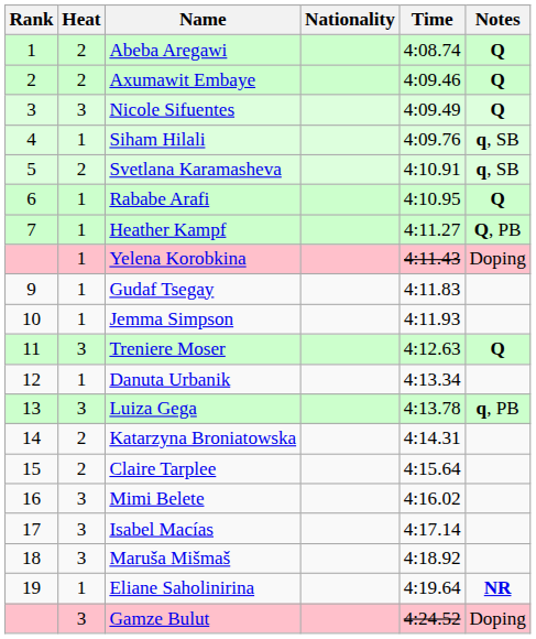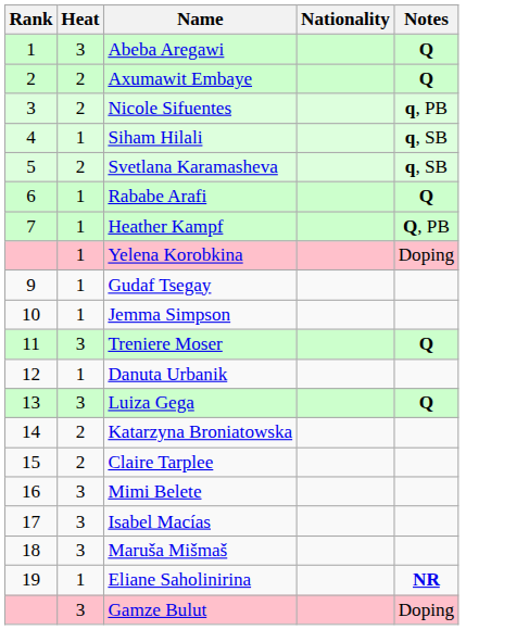 <table class="wikitable sortable" style="text-align:center">
 <tr>
 <th>Rank</th>
 <th>Heat</th>
 <th>Name</th>
 <th>Nationality</th>
-<th>Time</th>
 <th>Notes</th>
 </tr>
 <tr bgcolor=ccffcc>
 <td>1</td>
-<td>2</td>
+<td>3</td>
 <td align=left><a href='#'>Abeba Aregawi</a></td>
 <td align=left></td>
-<td>4:08.74</td>
 <td><strong>Q</strong></td>
 </tr>
 <tr bgcolor=ccffcc>
 <td>2</td>
 <td>2</td>
 <td align=left><a href='#'>Axumawit Embaye</a></td>
 <td align=left></td>
-<td>4:09.46</td>
 <td><strong>Q</strong></td>
 </tr>
 <tr bgcolor=ddffdd>
 <td>3</td>
-<td>3</td>
+<td>2</td>
 <td align=left><a href='#'>Nicole Sifuentes</a></td>
 <td align=left></td>
-<td>4:09.49</td>
-<td><strong>Q</strong></td>
+<td><strong>q</strong>, PB</td>
 </tr>
 <tr bgcolor=ddffdd>
 <td>4</td>
 <td>1</td>
 <td align=left><a href='#'>Siham Hilali</a></td>
 <td align=left></td>
-<td>4:09.76</td>
 <td><strong>q</strong>, SB</td>
 </tr>
 <tr bgcolor=ddffdd>
 <td>5</td>
 <td>2</td>
 <td align=left><a href='#'>Svetlana Karamasheva</a></td>
 <td align=left></td>
-<td>4:10.91</td>
 <td><strong>q</strong>, SB</td>
 </tr>
 <tr bgcolor=ccffcc>
 <td>6</td>
 <td>1</td>
 <td align=left><a href='#'>Rababe Arafi</a></td>
 <td align=left></td>
-<td>4:10.95</td>
 <td><strong>Q</strong></td>
 </tr>
 <tr bgcolor=ccffcc>
 <td>7</td>
 <td>1</td>
 <td align=left><a href='#'>Heather Kampf</a></td>
 <td align=left></td>
-<td>4:11.27</td>
 <td><strong>Q</strong>, PB</td>
 </tr>
 <tr bgcolor=pink>
 <td></td>
 <td>1</td>
 <td align=left><a href='#'>Yelena Korobkina</a></td>
 <td align=left></td>
-<td><s>4:11.43</s></td>
 <td>Doping</td>
 </tr>
 <tr>
 <td>9</td>
 <td>1</td>
 <td align=left><a href='#'>Gudaf Tsegay</a></td>
 <td align=left></td>
-<td>4:11.83</td>
 <td></td>
 </tr>
 <tr>
 <td>10</td>
 <td>1</td>
 <td align=left><a href='#'>Jemma Simpson</a></td>
 <td align=left></td>
-<td>4:11.93</td>
 <td></td>
 </tr>
 <tr bgcolor=ccffcc>
 <td>11</td>
 <td>3</td>
 <td align=left><a href='#'>Treniere Moser</a></td>
 <td align=left></td>
-<td>4:12.63</td>
 <td><strong>Q</strong></td>
 </tr>
 <tr>
 <td>12</td>
 <td>1</td>
 <td align=left><a href='#'>Danuta Urbanik</a></td>
 <td align=left></td>
-<td>4:13.34</td>
 <td></td>
 </tr>
 <tr bgcolor=ccffcc>
 <td>13</td>
 <td>3</td>
 <td align=left><a href='#'>Luiza Gega</a></td>
 <td align=left></td>
-<td>4:13.78</td>
-<td><strong>q</strong>, PB</td>
+<td><strong>Q</strong></td>
 </tr>
 <tr>
 <td>14</td>
 <td>2</td>
 <td align=left><a href='#'>Katarzyna Broniatowska</a></td>
 <td align=left></td>
-<td>4:14.31</td>
 <td></td>
 </tr>
 <tr>
 <td>15</td>
 <td>2</td>
 <td align=left><a href='#'>Claire Tarplee</a></td>
 <td align=left></td>
-<td>4:15.64</td>
 <td></td>
 </tr>
 <tr>
 <td>16</td>
 <td>3</td>
 <td align=left><a href='#'>Mimi Belete</a></td>
 <td align=left></td>
-<td>4:16.02</td>
 <td></td>
 </tr>
 <tr>
 <td>17</td>
 <td>3</td>
 <td align=left><a href='#'>Isabel Macías</a></td>
 <td align=left></td>
-<td>4:17.14</td>
 <td></td>
 </tr>
 <tr>
 <td>18</td>
 <td>3</td>
 <td align=left><a href='#'>Maruša Mišmaš</a></td>
 <td align=left></td>
-<td>4:18.92</td>
 <td></td>
 </tr>
 <tr>
 <td>19</td>
 <td>1</td>
 <td align=left><a href='#'>Eliane Saholinirina</a></td>
 <td align=left></td>
-<td>4:19.64</td>
 <td><strong><a href='#'>NR</a></strong></td>
 </tr>
 <tr bgcolor=pink>
 <td></td>
 <td>3</td>
 <td align=left><a href='#'>Gamze Bulut</a></td>
 <td align=left></td>
-<td><s>4:24.52</s></td>
 <td>Doping</td>
 </tr>
 </table>
